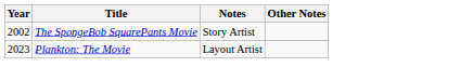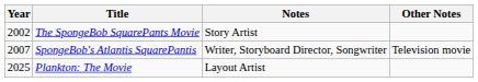 <table class="wikitable">
 <tr>
 <th>Year</th>
 <th>Title</th>
 <th>Notes</th>
 <th>Other Notes</th>
 </tr>
 <tr>
 <td>2002</td>
 <td><em><a href='#'>The SpongeBob SquarePants Movie</a></em></td>
 <td>Story Artist</td>
 <td></td>
 </tr>
 <tr>
-<td>2023</td>
+<td>2007</td>
+<td><em><a href='#'>SpongeBob's Atlantis SquarePantis</a></em></td>
+<td>Writer, Storyboard Director, Songwriter</td>
+<td>Television movie</td>
+</tr>
+<tr>
+<td>2025</td>
 <td><em><a href='#'>Plankton: The Movie</a></em></td>
 <td>Layout Artist</td>
 <td></td>
 </tr>
 </table>
